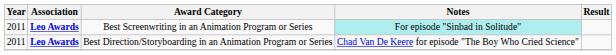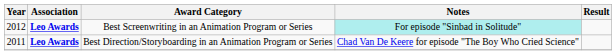 <table class="wikitable" border="1" style="text-align: center">
 <tr>
 <th><strong>Year</strong></th>
 <th><strong>Association</strong></th>
 <th><strong>Award Category</strong></th>
 <th><strong>Notes</strong></th>
 <th><strong>Result</strong></th>
 </tr>
 <tr>
-<td>2011</td>
+<td>2012</td>
 <td><strong><a href='#'>Leo Awards</a></strong></td>
 <td>Best Screenwriting in an Animation Program or Series</td>
 <td style="background: paleturquoise;">For episode "Sinbad in Solitude"</td>
 <td></td>
 </tr>
 <tr>
 <td>2011</td>
 <td><strong><a href='#'>Leo Awards</a></strong></td>
 <td>Best Direction/Storyboarding in an Animation Program or Series</td>
 <td><a href='#'>Chad Van De Keere</a> for episode "The Boy Who Cried Science"</td>
 <td></td>
 </tr>
 <tr>
 </tr>
 </table>
